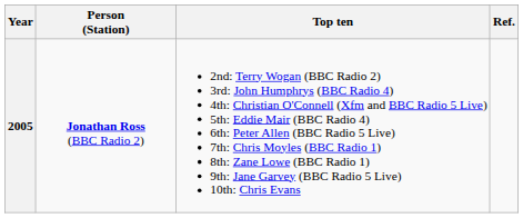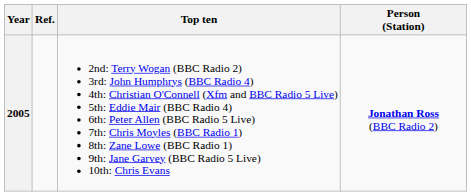 <table class="wikitable plainrowheaders">
 <tr>
 <th scope=col>Year</th>
+<th scope=col>Ref.</th>
+<th scope=col>Top ten</th>
 <th scope=col width=170px>Person<br>(Station)</th>
-<th scope=col>Top ten</th>
-<th scope=col>Ref.</th>
 </tr>
 <tr>
 <th scope=row style="text-align:center;">2005</th>
+<td align=center></td>
+<td><br><ul><li>2nd: <a href='#'>Terry Wogan</a> (BBC Radio 2)</li><li>3rd: <a href='#'>John Humphrys</a> (<a href='#'>BBC Radio 4</a>)</li><li>4th: <a href='#'>Christian O'Connell</a> (<a href='#'>Xfm</a> and <a href='#'>BBC Radio 5 Live</a>)</li><li>5th: <a href='#'>Eddie Mair</a> (BBC Radio 4)</li><li>6th: <a href='#'>Peter Allen</a> (BBC Radio 5 Live)</li><li>7th: <a href='#'>Chris Moyles</a> (<a href='#'>BBC Radio 1</a>)</li><li>8th: <a href='#'>Zane Lowe</a> (BBC Radio 1)</li><li>9th: <a href='#'>Jane Garvey</a> (BBC Radio 5 Live)</li><li>10th: <a href='#'>Chris Evans</a></li></ul></td>
 <td align=center><br><strong><a href='#'>Jonathan Ross</a></strong><br>(<a href='#'>BBC Radio 2</a>)</td>
-<td><br><ul><li>2nd: <a href='#'>Terry Wogan</a> (BBC Radio 2)</li><li>3rd: <a href='#'>John Humphrys</a> (<a href='#'>BBC Radio 4</a>)</li><li>4th: <a href='#'>Christian O'Connell</a> (<a href='#'>Xfm</a> and <a href='#'>BBC Radio 5 Live</a>)</li><li>5th: <a href='#'>Eddie Mair</a> (BBC Radio 4)</li><li>6th: <a href='#'>Peter Allen</a> (BBC Radio 5 Live)</li><li>7th: <a href='#'>Chris Moyles</a> (<a href='#'>BBC Radio 1</a>)</li><li>8th: <a href='#'>Zane Lowe</a> (BBC Radio 1)</li><li>9th: <a href='#'>Jane Garvey</a> (BBC Radio 5 Live)</li><li>10th: <a href='#'>Chris Evans</a></li></ul></td>
-<td align=center></td>
 </tr>
 </table>
